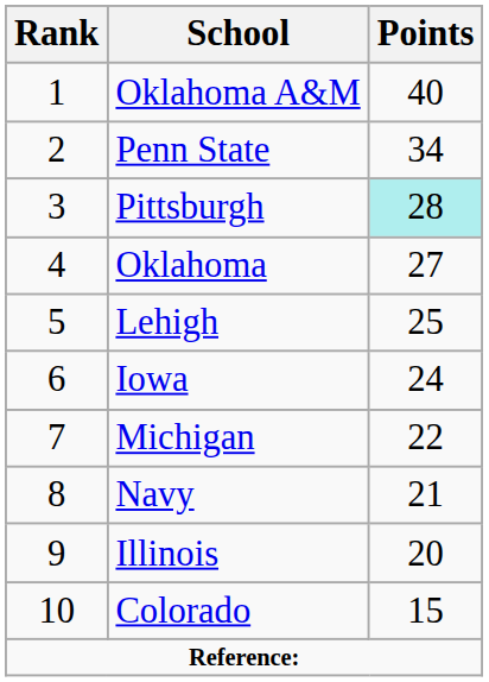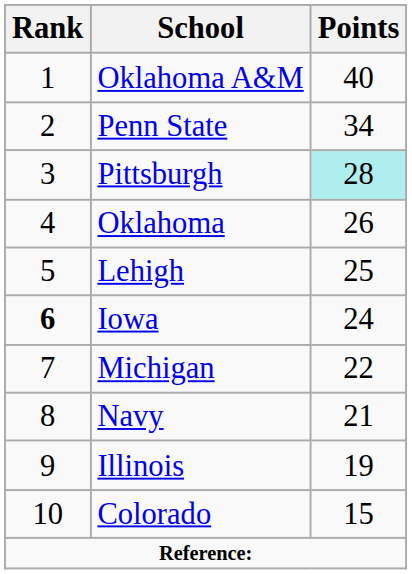 <table class="wikitable" style="text-align:center">
 <tr>
 <th>Rank</th>
 <th>School</th>
 <th>Points</th>
 </tr>
 <tr>
 <td>1</td>
 <td align=left><a href='#'>Oklahoma A&M</a></td>
 <td>40</td>
 </tr>
 <tr>
 <td>2</td>
 <td align=left><a href='#'>Penn State</a></td>
 <td>34</td>
 </tr>
 <tr>
 <td>3</td>
 <td align=left><a href='#'>Pittsburgh</a></td>
 <td style="background: paleturquoise;">28</td>
 </tr>
 <tr>
 <td>4</td>
 <td align=left><a href='#'>Oklahoma</a></td>
-<td>27</td>
+<td>26</td>
 </tr>
 <tr>
 <td>5</td>
 <td align=left><a href='#'>Lehigh</a></td>
 <td>25</td>
 </tr>
 <tr>
-<td>6</td>
+<td><strong>6</strong></td>
 <td align=left><a href='#'>Iowa</a></td>
 <td>24</td>
 </tr>
 <tr>
 <td>7</td>
 <td align=left><a href='#'>Michigan</a></td>
 <td>22</td>
 </tr>
 <tr>
 <td>8</td>
 <td align=left><a href='#'>Navy</a></td>
 <td>21</td>
 </tr>
 <tr>
 <td>9</td>
 <td align=left><a href='#'>Illinois</a></td>
-<td>20</td>
+<td>19</td>
 </tr>
 <tr>
 <td>10</td>
 <td align=left><a href='#'>Colorado</a></td>
 <td>15</td>
 </tr>
 <tr>
 <td colspan="3"  style="font-size:8pt; text-align:center;"><strong>Reference:</strong></td>
 </tr>
 </table>
